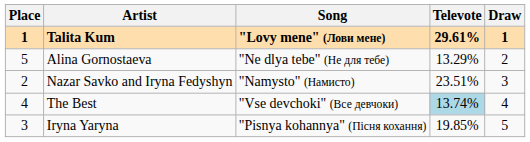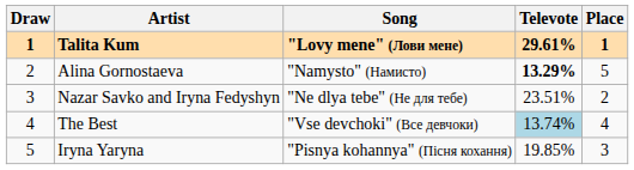 <table class="sortable wikitable" style="margin: 1em auto 1em auto; text-align:center;">
 <tr>
-<th>Place</th>
+<th>Draw</th>
 <th>Artist</th>
 <th>Song</th>
 <th>Televote</th>
-<th>Draw</th>
+<th>Place</th>
 </tr>
 <tr style="font-weight:bold; background:navajowhite;">
 <td>1</td>
 <td style="text-align:left;">Talita Kum</td>
 <td style="text-align:left;">"Lovy mene" <small>(Лови мене)</small></td>
 <td>29.61%</td>
 <td>1</td>
 </tr>
 <tr>
+<td>2</td>
+<td style="text-align:left;">Alina Gornostaeva</td>
+<td style="text-align:left;">"Namysto" <small>(Намисто)</small></td>
+<td><strong>13.29%</strong></td>
 <td>5</td>
-<td style="text-align:left;">Alina Gornostaeva</td>
-<td style="text-align:left;">"Ne dlya tebe" <small>(Не для тебе)</small></td>
-<td>13.29%</td>
-<td>2</td>
 </tr>
 <tr>
+<td>3</td>
+<td style="text-align:left;">Nazar Savko and Iryna Fedyshyn</td>
+<td style="text-align:left;">"Ne dlya tebe" <small>(Не для тебе)</small></td>
+<td>23.51%</td>
 <td>2</td>
-<td style="text-align:left;">Nazar Savko and Iryna Fedyshyn</td>
-<td style="text-align:left;">"Namysto" <small>(Намисто)</small></td>
-<td>23.51%</td>
-<td>3</td>
 </tr>
 <tr>
 <td>4</td>
 <td style="text-align:left;">The Best</td>
 <td style="text-align:left;">"Vse devchoki" <small>(Все девчоки)</small></td>
 <td style="background: lightblue;">13.74%</td>
 <td>4</td>
 </tr>
 <tr>
-<td>3</td>
+<td>5</td>
 <td style="text-align:left;">Iryna Yaryna</td>
 <td style="text-align:left;">"Pisnya kohannya" <small>(Пісня кохання)</small></td>
 <td>19.85%</td>
-<td>5</td>
+<td>3</td>
 </tr>
 </table>
